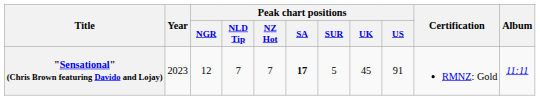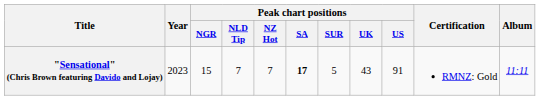 <table class="wikitable plainrowheaders" style="text-align:center">
 <tr>
 <th scope="col" rowspan="2">Title</th>
 <th scope="col" rowspan="2">Year</th>
 <th colspan="7">Peak chart positions</th>
 <th rowspan="2" scope="col">Certification</th>
 <th rowspan="2" scope="col">Album</th>
 </tr>
 <tr>
 <th scope="col" style="width:3em;font-size:90%;"><a href='#'>NGR</a><br></th>
 <th scope="col" style="width:3em;font-size:90%;"><a href='#'>NLD Tip</a><br></th>
 <th scope="col" style="width:3em;font-size:90%;"><a href='#'>NZ Hot</a><br></th>
 <th scope="col" style="width:3em;font-size:90%;"><a href='#'>SA</a><br></th>
 <th scope="col" style="width:3em;font-size:90%;"><a href='#'>SUR</a><br></th>
 <th scope="col" style="width:3em;font-size:90%;"><a href='#'>UK</a><br></th>
 <th scope="col" style="width:3em;font-size:90%;"><a href='#'>US</a><br></th>
 </tr>
 <tr>
 <th scope="row">"<a href='#'>Sensational</a>"<br><small>(Chris Brown featuring <a href='#'>Davido</a> and Lojay)</small></th>
 <td>2023</td>
-<td>12</td>
+<td>15</td>
 <td>7</td>
 <td>7</td>
 <td><strong>17</strong></td>
 <td>5</td>
-<td>45</td>
+<td>43</td>
 <td>91</td>
 <td><br><ul><li><a href='#'>RMNZ</a>: Gold</li></ul></td>
 <td><em><a href='#'>11:11</a></em></td>
 </tr>
 </table>
